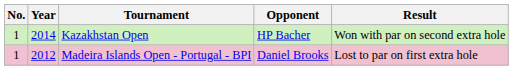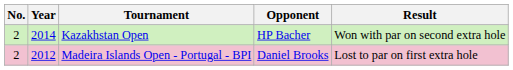 <table class="wikitable" style="font-size:95%;">
 <tr>
 <th>No.</th>
 <th>Year</th>
 <th>Tournament</th>
 <th>Opponent</th>
 <th>Result</th>
 </tr>
 <tr style="background:#D0F0C0;">
-<td align=center>1</td>
+<td align=center>2</td>
 <td><a href='#'>2014</a></td>
 <td><a href='#'>Kazakhstan Open</a></td>
 <td> <a href='#'>HP Bacher</a></td>
 <td>Won with par on second extra hole</td>
 </tr>
 <tr style="background:#F2C1D1;">
-<td align=center>1</td>
+<td align=center>2</td>
 <td><a href='#'>2012</a></td>
 <td><a href='#'>Madeira Islands Open - Portugal - BPI</a></td>
 <td> <a href='#'>Daniel Brooks</a></td>
 <td>Lost to par on first extra hole</td>
 </tr>
 </table>
